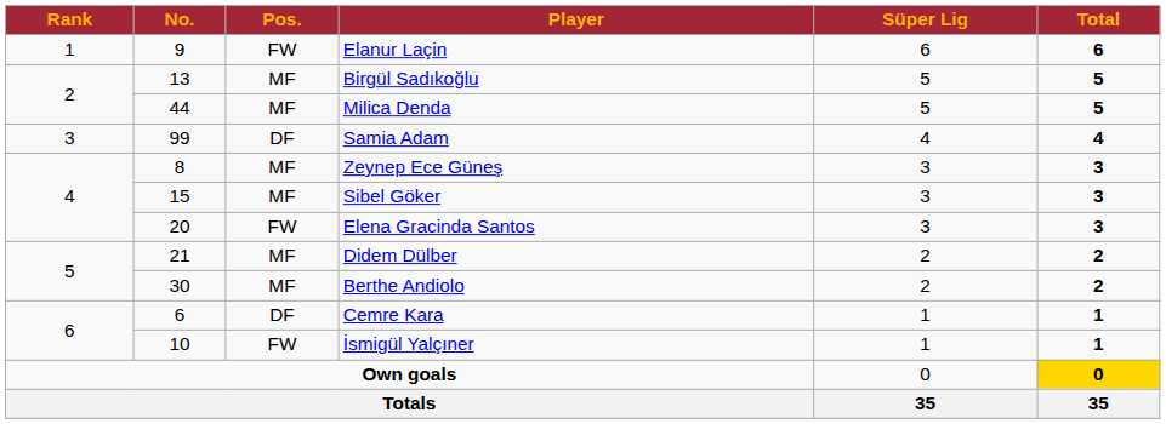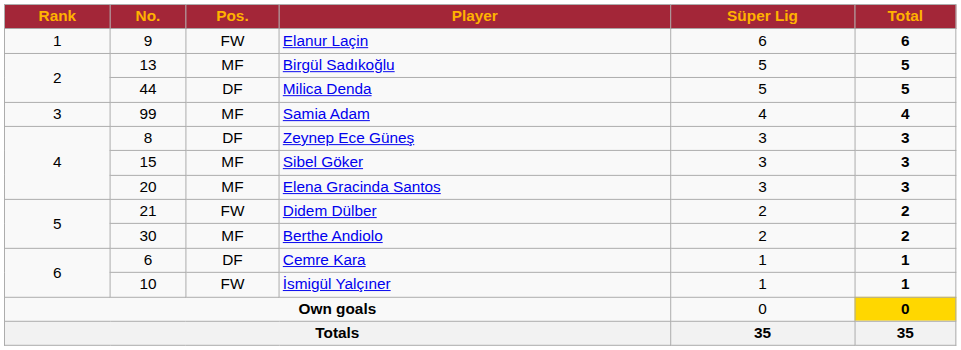 <table class="wikitable sortable" style="text-align:center;width:50%;">
 <tr>
 <th style=background-color:#A32638;color:#FFB300>Rank</th>
 <th style=background-color:#A32638;color:#FFB300>No.</th>
 <th style=background-color:#A32638;color:#FFB300>Pos.</th>
 <th style=background-color:#A32638;color:#FFB300>Player</th>
 <th style=background-color:#A32638;color:#FFB300>Süper Lig</th>
 <th style=background-color:#A32638;color:#FFB300>Total</th>
 </tr>
 <tr>
 <td rowspan="1">1</td>
 <td>9</td>
 <td>FW</td>
 <td align=left> <a href='#'>Elanur Laçin</a></td>
 <td>6</td>
 <td><strong>6</strong></td>
 </tr>
 <tr>
 <td rowspan="2">2</td>
 <td>13</td>
 <td>MF</td>
 <td align=left> <a href='#'>Birgül Sadıkoğlu</a></td>
 <td>5</td>
 <td><strong>5</strong></td>
 </tr>
 <tr>
 <td>44</td>
-<td>MF</td>
+<td>DF</td>
 <td align=left> <a href='#'>Milica Denda</a></td>
 <td>5</td>
 <td><strong>5</strong></td>
 </tr>
 <tr>
 <td rowspan="1">3</td>
 <td>99</td>
-<td>DF</td>
+<td>MF</td>
 <td align=left> <a href='#'>Samia Adam</a></td>
 <td>4</td>
 <td><strong>4</strong></td>
 </tr>
 <tr>
 <td rowspan="3">4</td>
 <td>8</td>
-<td>MF</td>
+<td>DF</td>
 <td align=left> <a href='#'>Zeynep Ece Güneş</a></td>
 <td>3</td>
 <td><strong>3</strong></td>
 </tr>
 <tr>
 <td>15</td>
 <td>MF</td>
 <td align=left> <a href='#'>Sibel Göker</a></td>
 <td>3</td>
 <td><strong>3</strong></td>
 </tr>
 <tr>
 <td>20</td>
-<td>FW</td>
+<td>MF</td>
 <td align=left> <a href='#'>Elena Gracinda Santos</a></td>
 <td>3</td>
 <td><strong>3</strong></td>
 </tr>
 <tr>
 <td rowspan="2">5</td>
 <td>21</td>
-<td>MF</td>
+<td>FW</td>
 <td align=left> <a href='#'>Didem Dülber</a></td>
 <td>2</td>
 <td><strong>2</strong></td>
 </tr>
 <tr>
 <td>30</td>
 <td>MF</td>
 <td align=left> <a href='#'>Berthe Andiolo</a></td>
 <td>2</td>
 <td><strong>2</strong></td>
 </tr>
 <tr>
 <td rowspan="2">6</td>
 <td>6</td>
 <td>DF</td>
 <td align=left> <a href='#'>Cemre Kara</a></td>
 <td>1</td>
 <td><strong>1</strong></td>
 </tr>
 <tr>
 <td>10</td>
 <td>FW</td>
 <td align=left> <a href='#'>İsmigül Yalçıner</a></td>
 <td>1</td>
 <td><strong>1</strong></td>
 </tr>
 <tr>
 <td colspan="4"><strong>Own goals</strong></td>
 <td>0</td>
 <td style="background: gold;"><strong>0</strong></td>
 </tr>
 <tr>
 <th colspan=4><strong>Totals</strong></th>
 <th><strong>35</strong></th>
 <th><strong>35</strong></th>
 </tr>
 </table>
